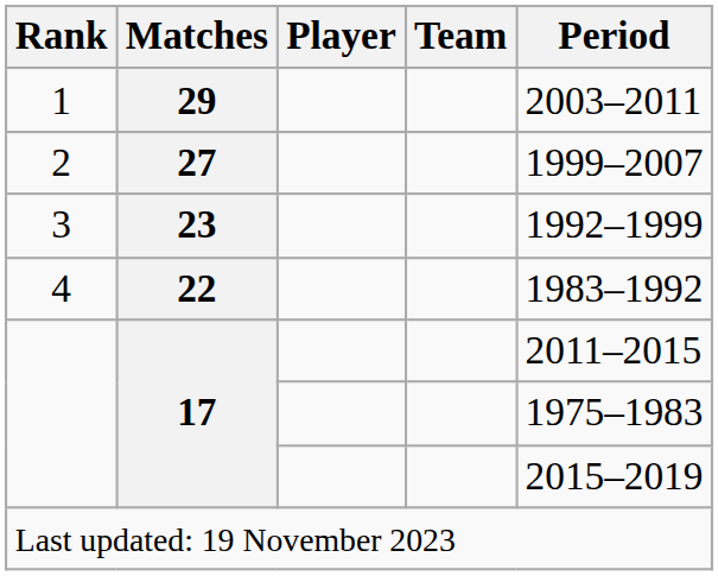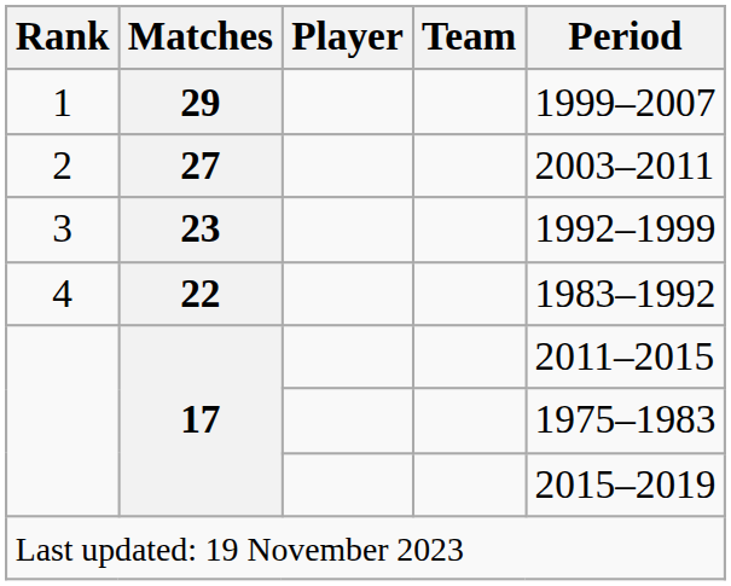 <table class="wikitable plainrowheaders sortable">
 <tr>
 <th scope=col>Rank</th>
 <th scope=col>Matches</th>
 <th scope=col>Player</th>
 <th scope=col>Team</th>
 <th scope=col>Period</th>
 </tr>
 <tr>
 <td align=center>1</td>
 <th scope=row style=text-align:center;>29</th>
 <td></td>
 <td></td>
-<td>2003–2011</td>
+<td>1999–2007</td>
 </tr>
 <tr>
 <td align=center>2</td>
 <th scope=row style=text-align:center;>27</th>
 <td></td>
 <td></td>
-<td>1999–2007</td>
+<td>2003–2011</td>
 </tr>
 <tr>
 <td align=center>3</td>
 <th scope=row style=text-align:center;>23</th>
 <td></td>
 <td></td>
 <td>1992–1999</td>
 </tr>
 <tr>
 <td align=center>4</td>
 <th scope=row style=text-align:center;>22</th>
 <td></td>
 <td></td>
 <td>1983–1992</td>
 </tr>
 <tr>
 <td align=center rowspan=3></td>
 <th scope=row style=text-align:center; rowspan=3>17</th>
 <td></td>
 <td></td>
 <td>2011–2015</td>
 </tr>
 <tr>
 <td></td>
 <td></td>
 <td>1975–1983</td>
 </tr>
 <tr>
 <td></td>
 <td></td>
 <td>2015–2019</td>
 </tr>
 <tr class=sortbottom>
 <td colspan=5><small>Last updated: 19 November 2023</small></td>
 </tr>
 </table>
